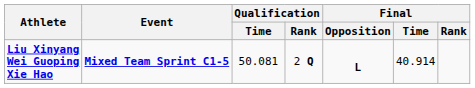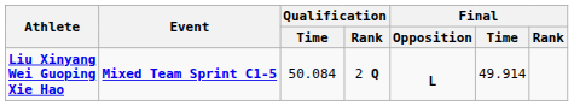 <table class=wikitable>
 <tr>
 <th rowspan="2">Athlete</th>
 <th rowspan="2">Event</th>
 <th colspan="2">Qualification</th>
 <th colspan="3">Final</th>
 </tr>
 <tr>
 <th>Time</th>
 <th>Rank</th>
 <th>Opposition</th>
 <th>Time</th>
 <th>Rank</th>
 </tr>
 <tr align=center>
 <td align=left><strong><a href='#'>Liu Xinyang</a><br><a href='#'>Wei Guoping</a><br><a href='#'>Xie Hao</a></strong></td>
 <td align=left><strong><a href='#'>Mixed Team Sprint C1-5</a></strong></td>
-<td>50.081</td>
+<td>50.084</td>
 <td>2 <strong>Q</strong></td>
 <td><br><strong>L</strong></td>
-<td>40.914</td>
+<td>49.914</td>
 <td></td>
 </tr>
 </table>
